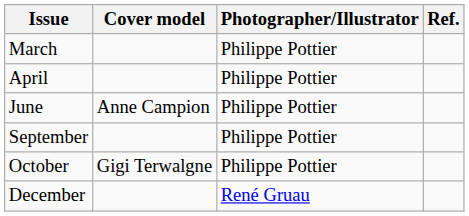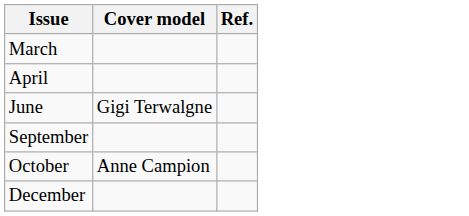 <table class="wikitable">
 <tr>
 <th>Issue</th>
 <th>Cover model</th>
-<th>Photographer/Illustrator</th>
 <th>Ref.</th>
 </tr>
 <tr>
 <td>March</td>
 <td></td>
-<td>Philippe Pottier</td>
 <td></td>
 </tr>
 <tr>
 <td>April</td>
 <td></td>
-<td>Philippe Pottier</td>
 <td></td>
 </tr>
 <tr>
 <td>June</td>
-<td>Anne Campion</td>
-<td>Philippe Pottier</td>
+<td>Gigi Terwalgne</td>
 <td></td>
 </tr>
 <tr>
 <td>September</td>
 <td></td>
-<td>Philippe Pottier</td>
 <td></td>
 </tr>
 <tr>
 <td>October</td>
-<td>Gigi Terwalgne</td>
-<td>Philippe Pottier</td>
+<td>Anne Campion</td>
 <td></td>
 </tr>
 <tr>
 <td>December</td>
 <td></td>
-<td><a href='#'>René Gruau</a></td>
 <td></td>
 </tr>
 </table>
